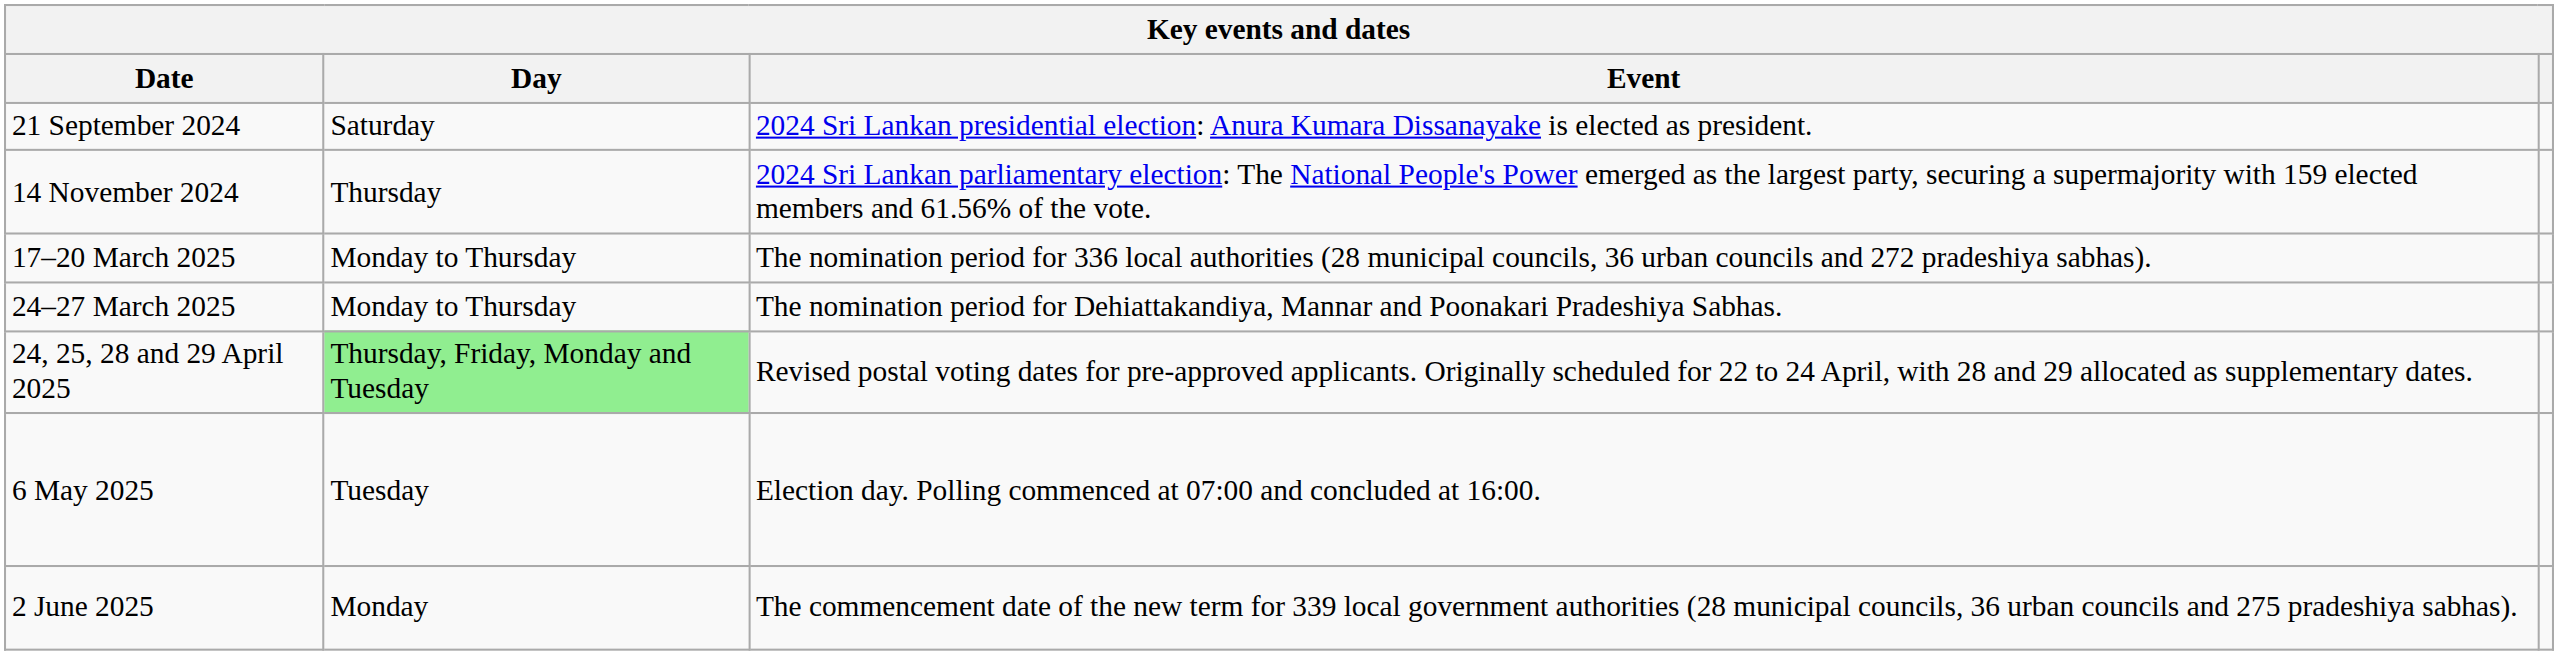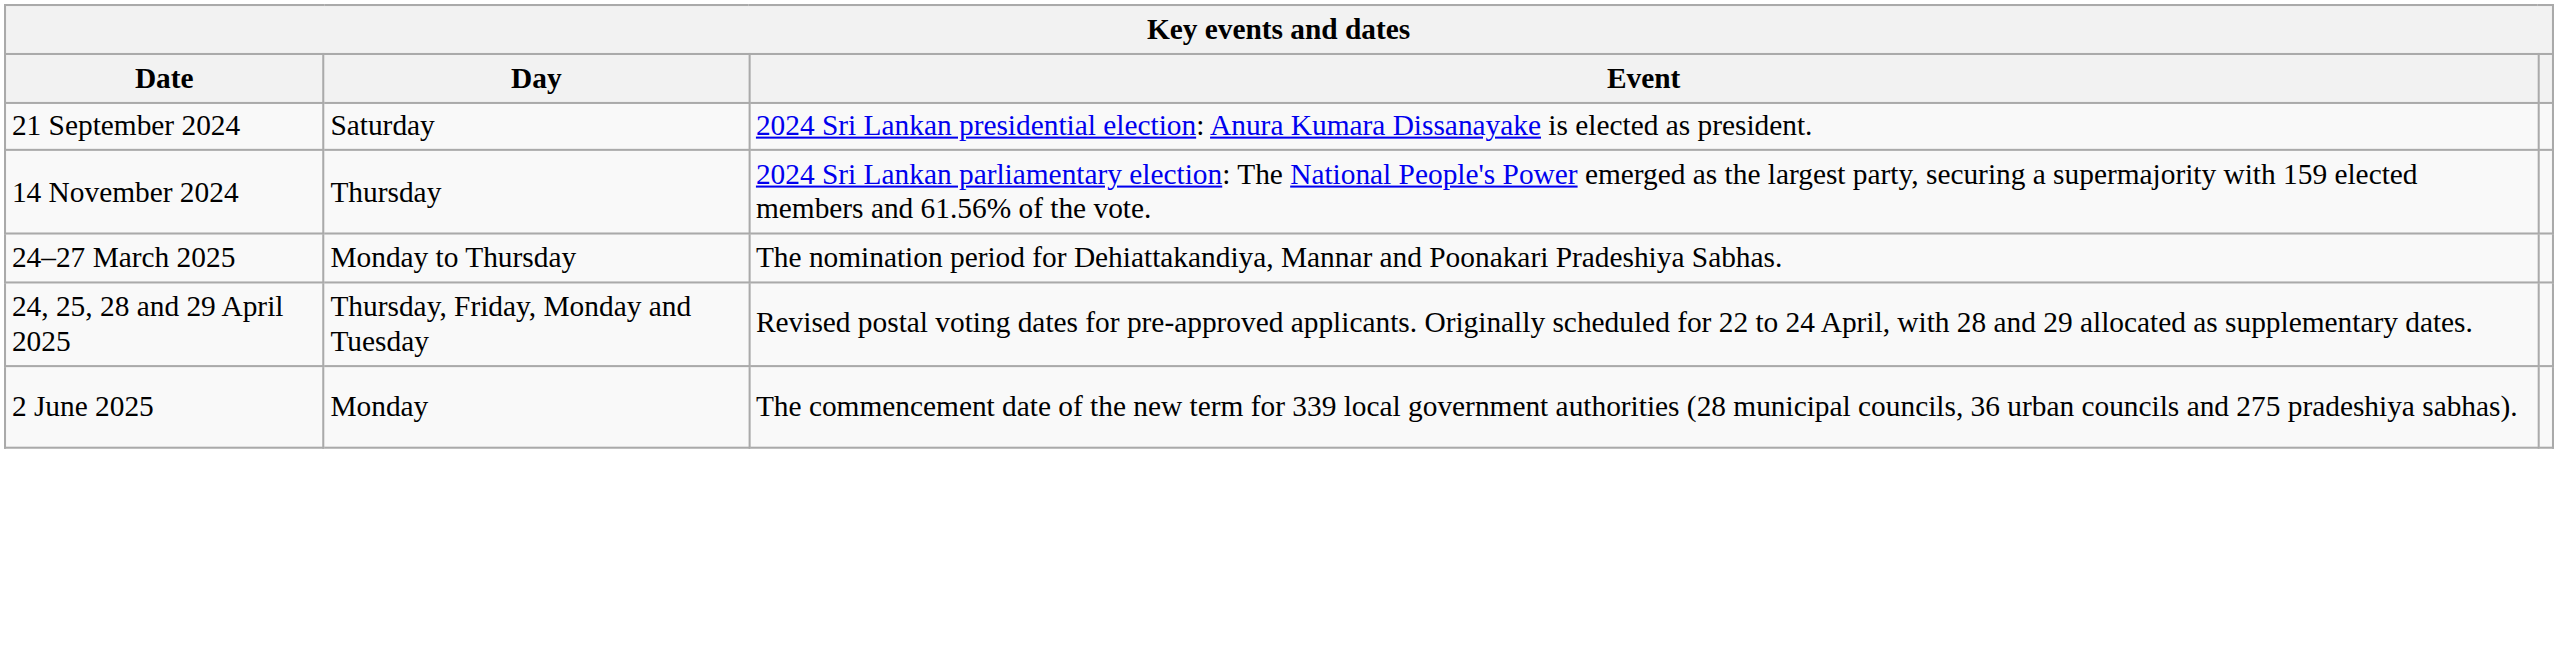 <table class="wikitable sticky-header-multi mw-collapsible" style="font-size:90%; text-align:left">
 <tr>
 <th colspan=4>Key events and dates</th>
 </tr>
 <tr>
 <th>Date</th>
 <th>Day</th>
 <th>Event</th>
 <th></th>
 </tr>
 <tr>
 <td>21 September 2024</td>
 <td>Saturday</td>
 <td><a href='#'>2024 Sri Lankan presidential election</a>: <a href='#'>Anura Kumara Dissanayake</a> is elected as president.</td>
 <td style="text-align:center"></td>
 </tr>
 <tr>
 <td>14 November 2024</td>
 <td>Thursday</td>
 <td><a href='#'>2024 Sri Lankan parliamentary election</a>: The <a href='#'>National People's Power</a> emerged as the largest party, securing a supermajority with 159 elected members and 61.56% of the vote.</td>
 <td style="text-align:center"></td>
 </tr>
 <tr>
-<td>17–20 March 2025</td>
-<td>Monday to Thursday</td>
-<td>The nomination period for 336 local authorities (28 municipal councils, 36 urban councils and 272 pradeshiya sabhas).</td>
-<td style="text-align:center"><br></td>
-</tr>
-<tr>
 <td>24–27 March 2025</td>
 <td>Monday to Thursday</td>
 <td>The nomination period for Dehiattakandiya, Mannar and Poonakari Pradeshiya Sabhas.</td>
 <td style="text-align:center"><br></td>
 </tr>
 <tr>
 <td>24, 25, 28 and 29 April 2025</td>
-<td style="background: lightgreen;">Thursday, Friday, Monday and Tuesday</td>
+<td>Thursday, Friday, Monday and Tuesday</td>
 <td>Revised postal voting dates for pre-approved applicants. Originally scheduled for 22 to 24 April, with 28 and 29 allocated as supplementary dates.</td>
 <td style="text-align:center"><br></td>
-</tr>
-<tr>
-<td>6 May 2025</td>
-<td>Tuesday</td>
-<td>Election day. Polling commenced at 07:00 and concluded at 16:00.</td>
-<td style="text-align:center"><br><br><br><br></td>
 </tr>
 <tr>
 <td>2 June 2025</td>
 <td>Monday</td>
 <td>The commencement date of the new term for 339 local government authorities (28 municipal councils, 36 urban councils and 275 pradeshiya sabhas).</td>
 <td style="text-align:center"><br><br></td>
 </tr>
 </table>
